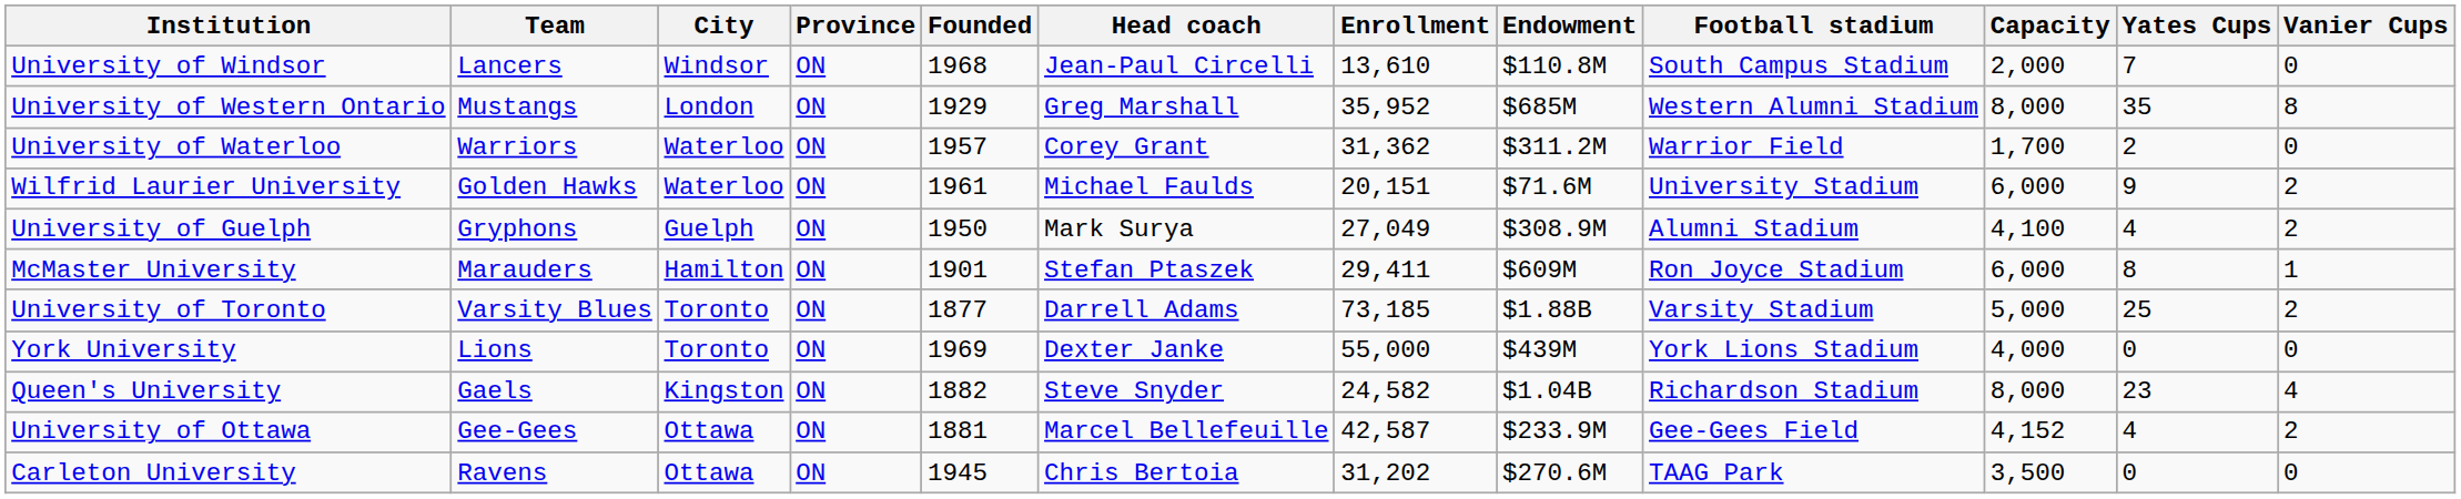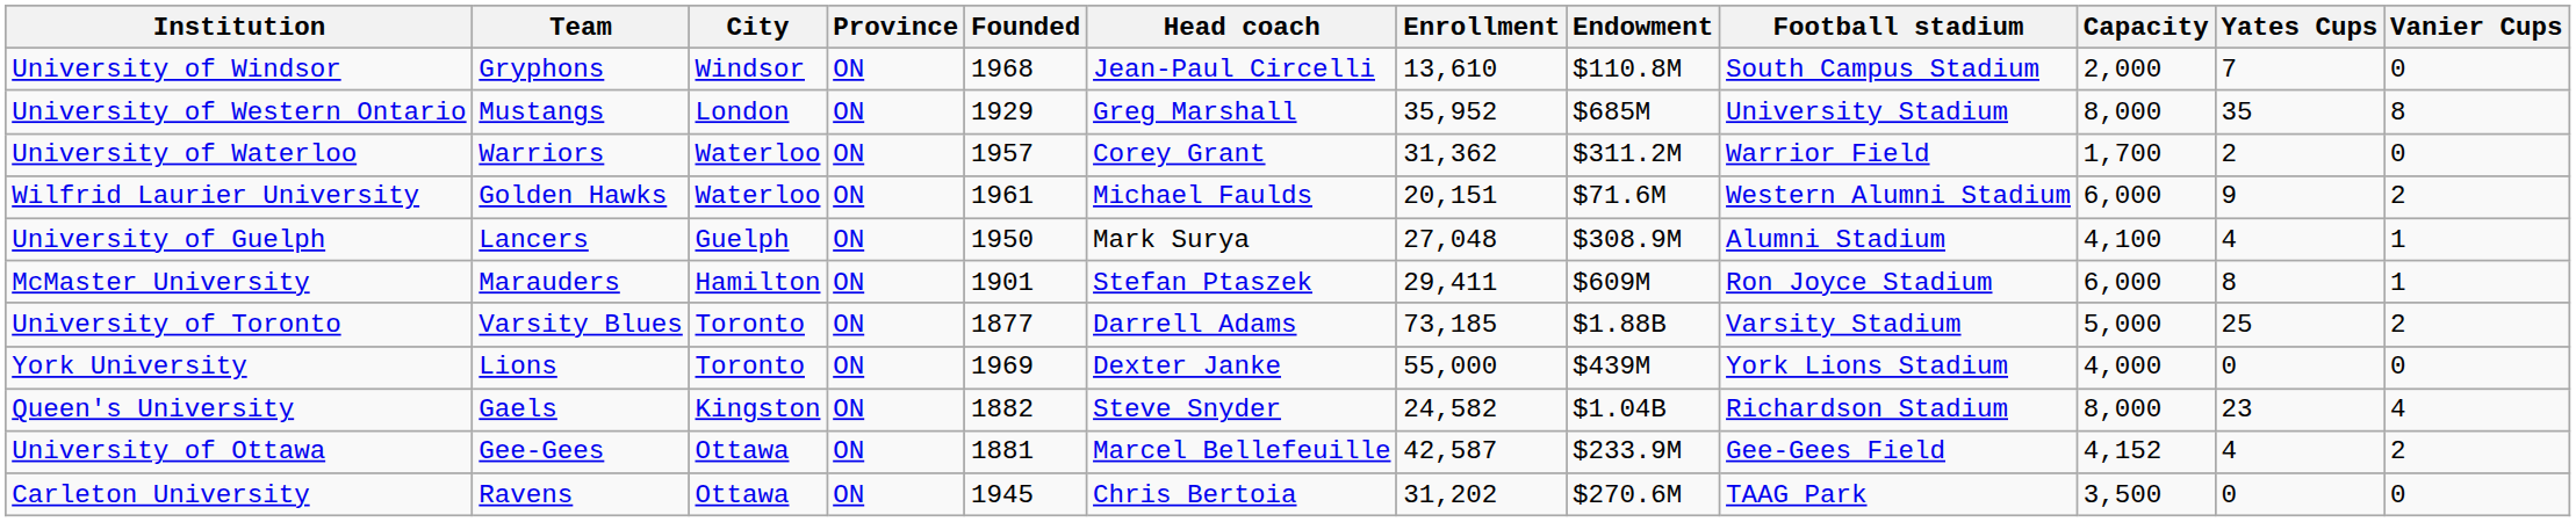 <table class="wikitable">
 <tr>
 <th>Institution</th>
 <th>Team</th>
 <th>City</th>
 <th>Province</th>
 <th>Founded</th>
 <th>Head coach</th>
 <th>Enrollment</th>
 <th>Endowment</th>
 <th>Football stadium</th>
 <th>Capacity</th>
 <th>Yates Cups</th>
 <th>Vanier Cups</th>
 </tr>
 <tr>
 <td><a href='#'>University of Windsor</a></td>
-<td><a href='#'>Lancers</a></td>
+<td><a href='#'>Gryphons</a></td>
 <td><a href='#'>Windsor</a></td>
 <td><a href='#'>ON</a></td>
 <td>1968</td>
 <td><a href='#'>Jean-Paul Circelli</a></td>
 <td>13,610</td>
 <td>$110.8M</td>
 <td><a href='#'>South Campus Stadium</a></td>
 <td>2,000</td>
 <td>7</td>
 <td>0</td>
 </tr>
 <tr>
 <td><a href='#'>University of Western Ontario</a></td>
 <td><a href='#'>Mustangs</a></td>
 <td><a href='#'>London</a></td>
 <td><a href='#'>ON</a></td>
 <td>1929</td>
 <td><a href='#'>Greg Marshall</a></td>
 <td>35,952</td>
 <td>$685M</td>
-<td><a href='#'>Western Alumni Stadium</a></td>
+<td><a href='#'>University Stadium</a></td>
 <td>8,000</td>
 <td>35</td>
 <td>8</td>
 </tr>
 <tr>
 <td><a href='#'>University of Waterloo</a></td>
 <td><a href='#'>Warriors</a></td>
 <td><a href='#'>Waterloo</a></td>
 <td><a href='#'>ON</a></td>
 <td>1957</td>
 <td><a href='#'>Corey Grant</a></td>
 <td>31,362</td>
 <td>$311.2M</td>
 <td><a href='#'>Warrior Field</a></td>
 <td>1,700</td>
 <td>2</td>
 <td>0</td>
 </tr>
 <tr>
 <td><a href='#'>Wilfrid Laurier University</a></td>
 <td><a href='#'>Golden Hawks</a></td>
 <td><a href='#'>Waterloo</a></td>
 <td><a href='#'>ON</a></td>
 <td>1961</td>
 <td><a href='#'>Michael Faulds</a></td>
 <td>20,151</td>
 <td>$71.6M</td>
-<td><a href='#'>University Stadium</a></td>
+<td><a href='#'>Western Alumni Stadium</a></td>
 <td>6,000</td>
 <td>9</td>
 <td>2</td>
 </tr>
 <tr>
 <td><a href='#'>University of Guelph</a></td>
-<td><a href='#'>Gryphons</a></td>
+<td><a href='#'>Lancers</a></td>
 <td><a href='#'>Guelph</a></td>
 <td><a href='#'>ON</a></td>
 <td>1950</td>
 <td>Mark Surya</td>
-<td>27,049</td>
+<td>27,048</td>
 <td>$308.9M</td>
 <td><a href='#'>Alumni Stadium</a></td>
 <td>4,100</td>
 <td>4</td>
-<td>2</td>
+<td>1</td>
 </tr>
 <tr>
 <td><a href='#'>McMaster University</a></td>
 <td><a href='#'>Marauders</a></td>
 <td><a href='#'>Hamilton</a></td>
 <td><a href='#'>ON</a></td>
 <td>1901</td>
 <td><a href='#'>Stefan Ptaszek</a></td>
 <td>29,411</td>
 <td>$609M</td>
 <td><a href='#'>Ron Joyce Stadium</a></td>
 <td>6,000</td>
 <td>8</td>
 <td>1</td>
 </tr>
 <tr>
 <td><a href='#'>University of Toronto</a></td>
 <td><a href='#'>Varsity Blues</a></td>
 <td><a href='#'>Toronto</a></td>
 <td><a href='#'>ON</a></td>
 <td>1877</td>
 <td><a href='#'>Darrell Adams</a></td>
 <td>73,185</td>
 <td>$1.88B</td>
 <td><a href='#'>Varsity Stadium</a></td>
 <td>5,000</td>
 <td>25</td>
 <td>2</td>
 </tr>
 <tr>
 <td><a href='#'>York University</a></td>
 <td><a href='#'>Lions</a></td>
 <td><a href='#'>Toronto</a></td>
 <td><a href='#'>ON</a></td>
 <td>1969</td>
 <td><a href='#'>Dexter Janke</a></td>
 <td>55,000</td>
 <td>$439M</td>
 <td><a href='#'>York Lions Stadium</a></td>
 <td>4,000</td>
 <td>0</td>
 <td>0</td>
 </tr>
 <tr>
 <td><a href='#'>Queen's University</a></td>
 <td><a href='#'>Gaels</a></td>
 <td><a href='#'>Kingston</a></td>
 <td><a href='#'>ON</a></td>
 <td>1882</td>
 <td><a href='#'>Steve Snyder</a></td>
 <td>24,582</td>
 <td>$1.04B</td>
 <td><a href='#'>Richardson Stadium</a></td>
 <td>8,000</td>
 <td>23</td>
 <td>4</td>
 </tr>
 <tr>
 <td><a href='#'>University of Ottawa</a></td>
 <td><a href='#'>Gee-Gees</a></td>
 <td><a href='#'>Ottawa</a></td>
 <td><a href='#'>ON</a></td>
 <td>1881</td>
 <td><a href='#'>Marcel Bellefeuille</a></td>
 <td>42,587</td>
 <td>$233.9M</td>
 <td><a href='#'>Gee-Gees Field</a></td>
 <td>4,152</td>
 <td>4</td>
 <td>2</td>
 </tr>
 <tr>
 <td><a href='#'>Carleton University</a></td>
 <td><a href='#'>Ravens</a></td>
 <td><a href='#'>Ottawa</a></td>
 <td><a href='#'>ON</a></td>
 <td>1945</td>
 <td><a href='#'>Chris Bertoia</a></td>
 <td>31,202</td>
 <td>$270.6M</td>
 <td><a href='#'>TAAG Park</a></td>
 <td>3,500</td>
 <td>0</td>
 <td>0</td>
 </tr>
 </table>
